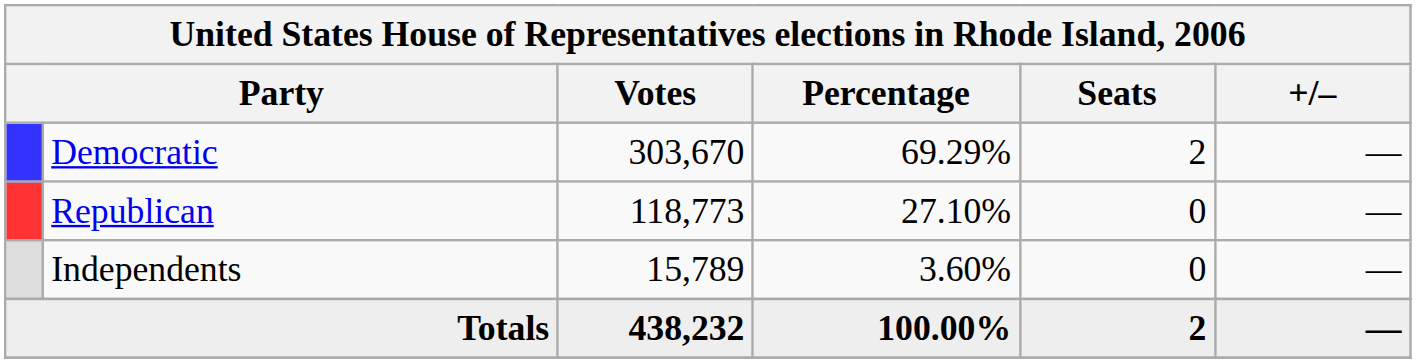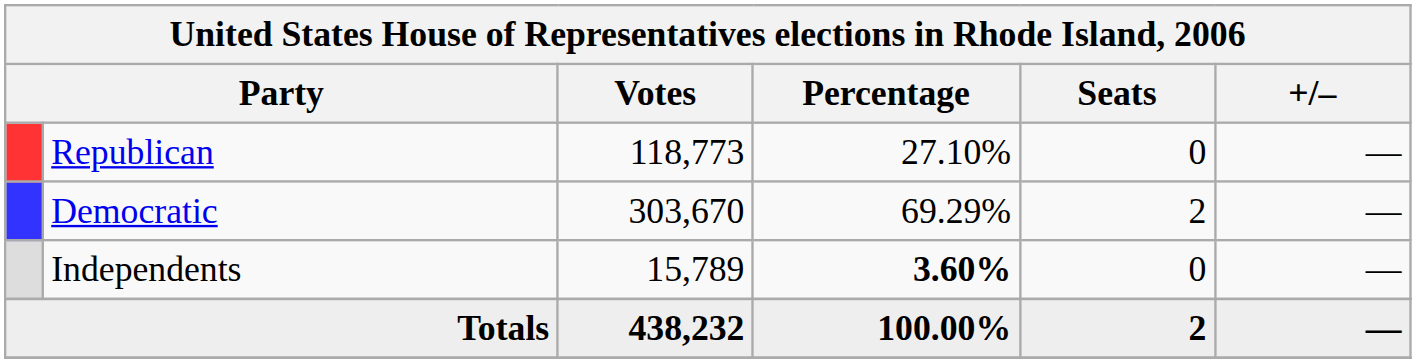 <table class="wikitable" style="font-size: 95%;">
 <tr>
 <th colspan="6">United States House of Representatives elections in Rhode Island, 2006</th>
 </tr>
 <tr>
 <th colspan=2 style="width: 15em">Party</th>
 <th style="width: 5em">Votes</th>
 <th style="width: 7em">Percentage</th>
 <th style="width: 5em">Seats</th>
 <th style="width: 5em">+/–</th>
 </tr>
 <tr>
+<th style="background-color:#FF3333; width: 3px"></th>
+<td style="width: 130px"><a href='#'>Republican</a></td>
+<td align="right">118,773</td>
+<td align="right">27.10%</td>
+<td align="right">0</td>
+<td align="right">—</td>
+</tr>
+<tr>
 <th style="background-color:#3333FF; width: 3px"></th>
 <td style="width: 130px"><a href='#'>Democratic</a></td>
 <td align="right">303,670</td>
 <td align="right">69.29%</td>
 <td align="right">2</td>
 <td align="right">—</td>
 </tr>
 <tr>
-<th style="background-color:#FF3333; width: 3px"></th>
-<td style="width: 130px"><a href='#'>Republican</a></td>
-<td align="right">118,773</td>
-<td align="right">27.10%</td>
-<td align="right">0</td>
-<td align="right">—</td>
-</tr>
-<tr>
 <th style="background-color:#DDDDDD; width: 3px"></th>
 <td style="width: 130px">Independents</td>
 <td align="right">15,789</td>
-<td align="right">3.60%</td>
+<td align="right"><strong>3.60%</strong></td>
 <td align="right">0</td>
 <td align="right">—</td>
 </tr>
 <tr>
 </tr>
 <tr bgcolor="#EEEEEE">
 <td colspan="2" align="right"><strong>Totals</strong></td>
 <td align="right"><strong>438,232</strong></td>
 <td align="right"><strong>100.00%</strong></td>
 <td align="right"><strong>2</strong></td>
 <td align="right"><strong>—</strong></td>
 </tr>
 <tr bgcolor="#EEEEEE">
 </tr>
 </table>
